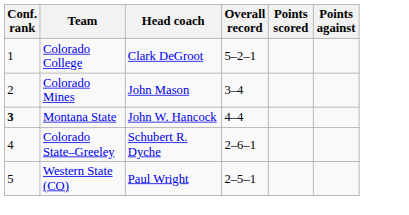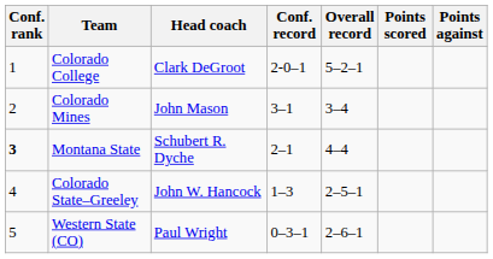 <table class="sortable wikitable".>
 <tr>
 <th width="25">Conf. rank</th>
 <th width="100">Team</th>
 <th width="115">Head coach</th>
+<th width="50">Conf. record</th>
 <th width="50">Overall record</th>
 <th width="50">Points scored</th>
 <th width="50">Points against</th>
 </tr>
 <tr align="left" bgcolor="">
 <td>1</td>
 <td><a href='#'>Colorado College</a></td>
 <td><a href='#'>Clark DeGroot</a></td>
+<td>2-0–1</td>
 <td>5–2–1</td>
 <td></td>
 <td></td>
 </tr>
 <tr align="left" bgcolor="">
 <td>2</td>
 <td><a href='#'>Colorado Mines</a></td>
 <td><a href='#'>John Mason</a></td>
+<td>3–1</td>
 <td>3–4</td>
 <td></td>
 <td></td>
 </tr>
 <tr align="left" bgcolor="">
 <td><strong>3</strong></td>
 <td><a href='#'>Montana State</a></td>
-<td><a href='#'>John W. Hancock</a></td>
+<td><a href='#'>Schubert R. Dyche</a></td>
+<td>2–1</td>
 <td>4–4</td>
 <td></td>
 <td></td>
 </tr>
 <tr align="left" bgcolor="">
 <td>4</td>
 <td><a href='#'>Colorado State–Greeley</a></td>
-<td><a href='#'>Schubert R. Dyche</a></td>
-<td>2–6–1</td>
+<td><a href='#'>John W. Hancock</a></td>
+<td>1–3</td>
+<td>2–5–1</td>
 <td></td>
 <td></td>
 </tr>
 <tr align="left" bgcolor="">
 <td>5</td>
 <td><a href='#'>Western State (CO)</a></td>
 <td><a href='#'>Paul Wright</a></td>
-<td>2–5–1</td>
+<td>0–3–1</td>
+<td>2–6–1</td>
 <td></td>
 <td></td>
 </tr>
 </table>
